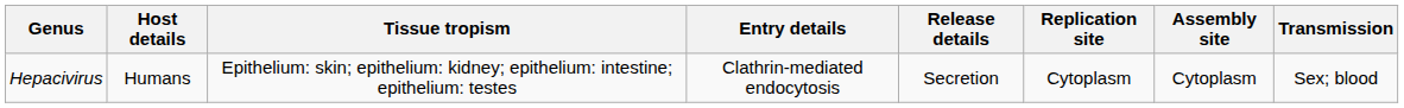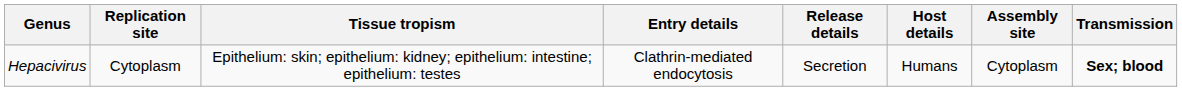 <table class="wikitable sortable collapsible collapsed" style="text-align:center">
 <tr>
 <th>Genus</th>
-<th>Host details</th>
+<th>Replication site</th>
 <th>Tissue tropism</th>
 <th>Entry details</th>
 <th>Release details</th>
-<th>Replication site</th>
+<th>Host details</th>
 <th>Assembly site</th>
 <th>Transmission</th>
 </tr>
 <tr>
 <td><em>Hepacivirus</em></td>
-<td>Humans</td>
+<td>Cytoplasm</td>
 <td>Epithelium: skin; epithelium: kidney; epithelium: intestine; epithelium: testes</td>
 <td>Clathrin-mediated endocytosis</td>
 <td>Secretion</td>
+<td>Humans</td>
 <td>Cytoplasm</td>
-<td>Cytoplasm</td>
-<td>Sex; blood</td>
+<td><strong>Sex; blood</strong></td>
 </tr>
 </table>
